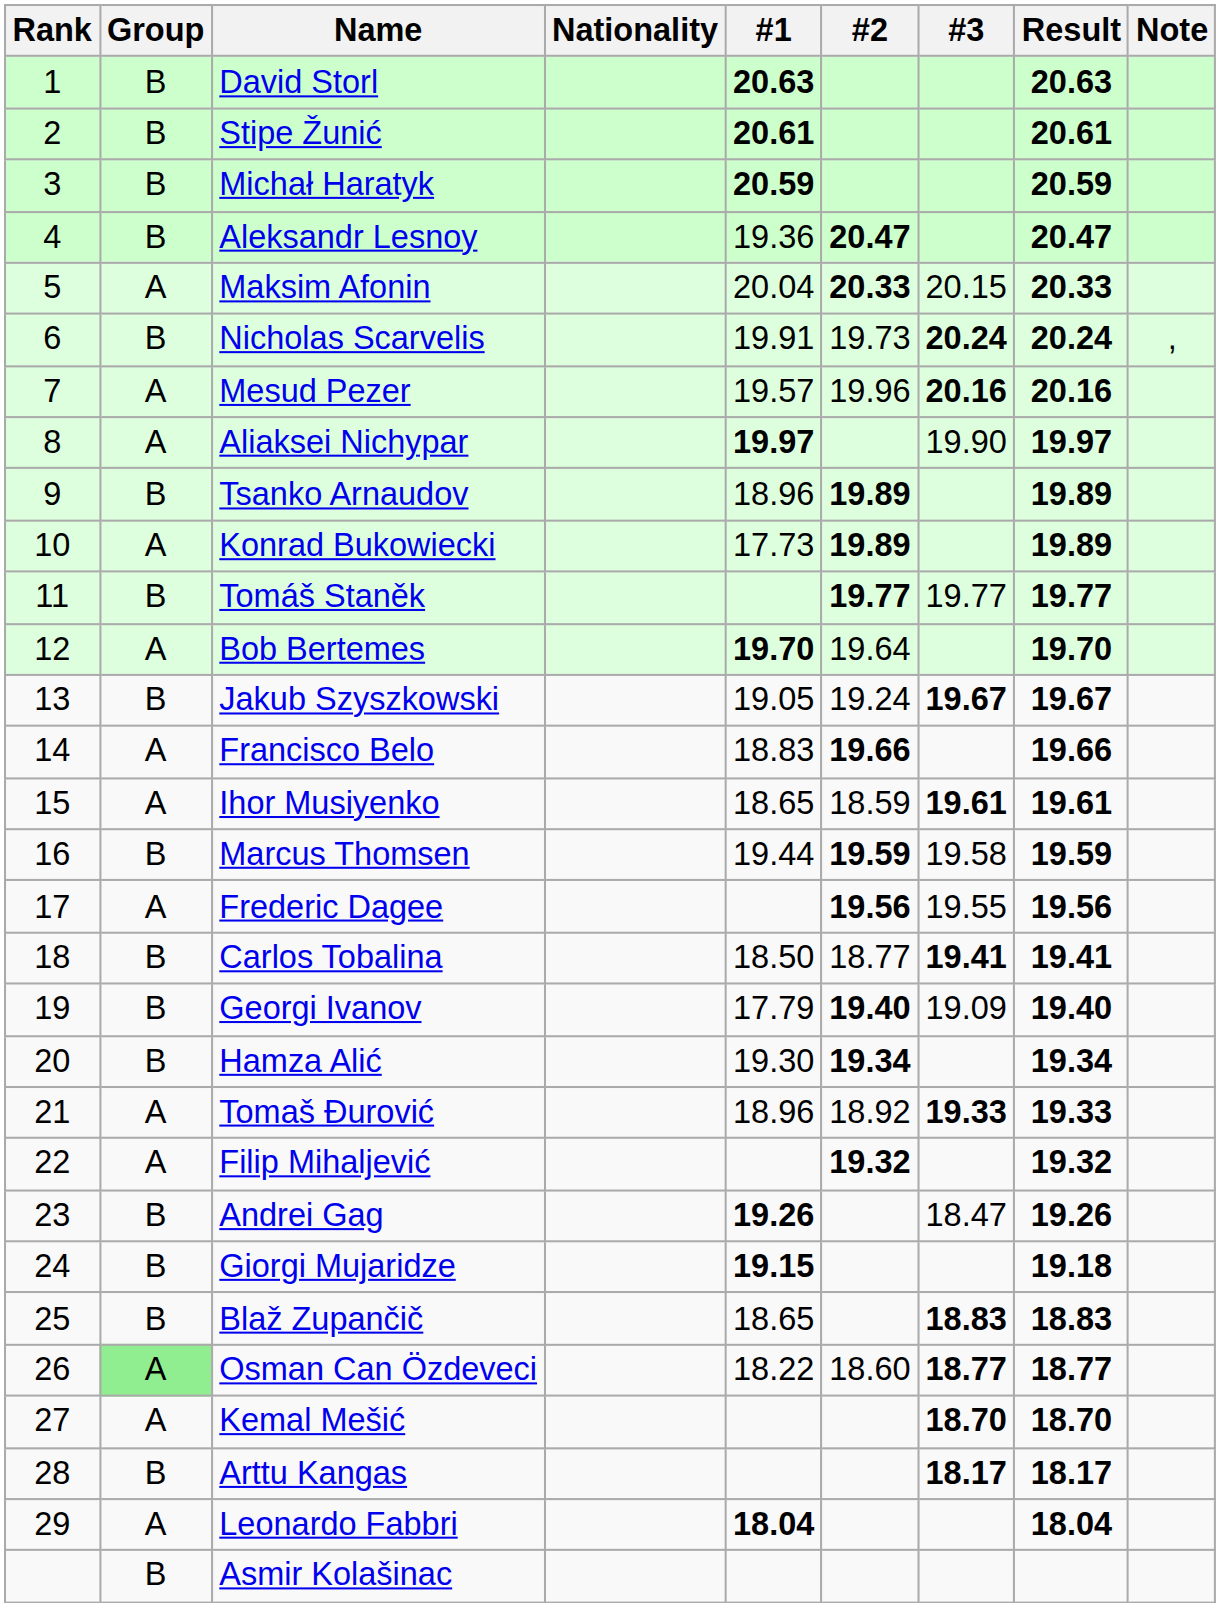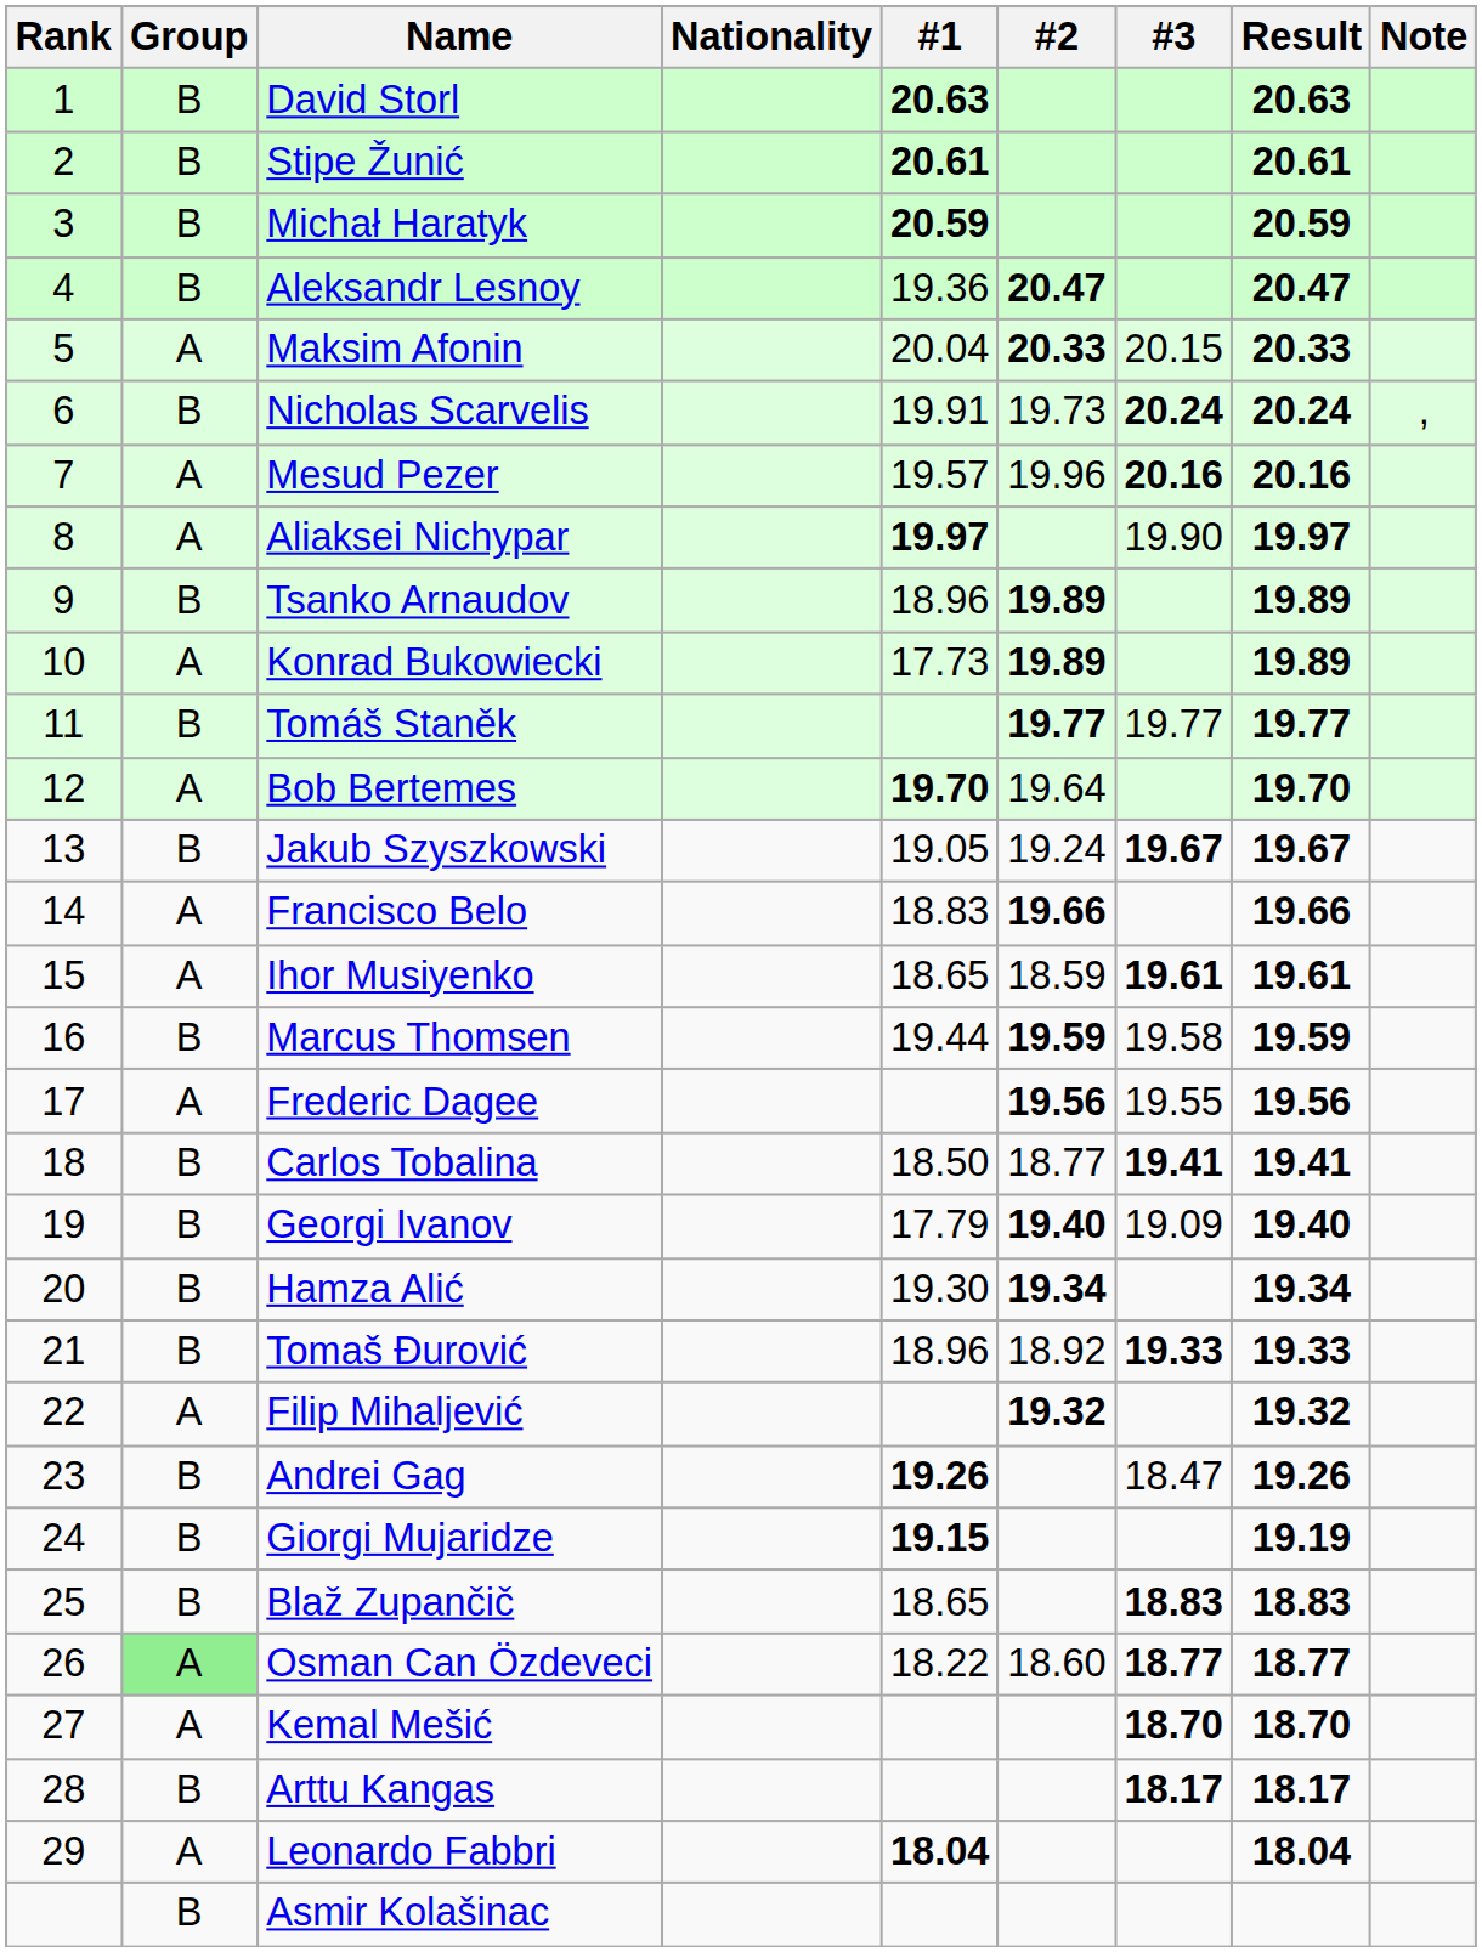 <table class="wikitable sortable" style="text-align:center">
 <tr>
 <th>Rank</th>
 <th>Group</th>
 <th>Name</th>
 <th>Nationality</th>
 <th>#1</th>
 <th>#2</th>
 <th>#3</th>
 <th>Result</th>
 <th>Note</th>
 </tr>
 <tr bgcolor=ccffcc>
 <td>1</td>
 <td>B</td>
 <td align=left><a href='#'>David Storl</a></td>
 <td align=left></td>
 <td><strong>20.63</strong></td>
 <td></td>
 <td></td>
 <td><strong>20.63</strong></td>
 <td></td>
 </tr>
 <tr bgcolor=ccffcc>
 <td>2</td>
 <td>B</td>
 <td align=left><a href='#'>Stipe Žunić</a></td>
 <td align=left></td>
 <td><strong>20.61</strong></td>
 <td></td>
 <td></td>
 <td><strong>20.61</strong></td>
 <td></td>
 </tr>
 <tr bgcolor=ccffcc>
 <td>3</td>
 <td>B</td>
 <td align=left><a href='#'>Michał Haratyk</a></td>
 <td align=left></td>
 <td><strong>20.59</strong></td>
 <td></td>
 <td></td>
 <td><strong>20.59</strong></td>
 <td></td>
 </tr>
 <tr bgcolor=ccffcc>
 <td>4</td>
 <td>B</td>
 <td align=left><a href='#'>Aleksandr Lesnoy</a></td>
 <td align=left></td>
 <td>19.36</td>
 <td><strong>20.47</strong></td>
 <td></td>
 <td><strong>20.47</strong></td>
 <td></td>
 </tr>
 <tr bgcolor=ddffdd>
 <td>5</td>
 <td>A</td>
 <td align=left><a href='#'>Maksim Afonin</a></td>
 <td align=left></td>
 <td>20.04</td>
 <td><strong>20.33</strong></td>
 <td>20.15</td>
 <td><strong>20.33</strong></td>
 <td></td>
 </tr>
 <tr bgcolor=ddffdd>
 <td>6</td>
 <td>B</td>
 <td align=left><a href='#'>Nicholas Scarvelis</a></td>
 <td align=left></td>
 <td>19.91</td>
 <td>19.73</td>
 <td><strong>20.24</strong></td>
 <td><strong>20.24</strong></td>
 <td>, </td>
 </tr>
 <tr bgcolor=ddffdd>
 <td>7</td>
 <td>A</td>
 <td align=left><a href='#'>Mesud Pezer</a></td>
 <td align=left></td>
 <td>19.57</td>
 <td>19.96</td>
 <td><strong>20.16</strong></td>
 <td><strong>20.16</strong></td>
 <td></td>
 </tr>
 <tr bgcolor=ddffdd>
 <td>8</td>
 <td>A</td>
 <td align=left><a href='#'>Aliaksei Nichypar</a></td>
 <td align=left></td>
 <td><strong>19.97</strong></td>
 <td></td>
 <td>19.90</td>
 <td><strong>19.97</strong></td>
 <td></td>
 </tr>
 <tr bgcolor=ddffdd>
 <td>9</td>
 <td>B</td>
 <td align=left><a href='#'>Tsanko Arnaudov</a></td>
 <td align=left></td>
 <td>18.96</td>
 <td><strong>19.89</strong></td>
 <td></td>
 <td><strong>19.89</strong></td>
 <td></td>
 </tr>
 <tr bgcolor=ddffdd>
 <td>10</td>
 <td>A</td>
 <td align=left><a href='#'>Konrad Bukowiecki</a></td>
 <td align=left></td>
 <td>17.73</td>
 <td><strong>19.89</strong></td>
 <td></td>
 <td><strong>19.89</strong></td>
 <td></td>
 </tr>
 <tr bgcolor=ddffdd>
 <td>11</td>
 <td>B</td>
 <td align=left><a href='#'>Tomáš Staněk</a></td>
 <td align=left></td>
 <td></td>
 <td><strong>19.77</strong></td>
 <td>19.77</td>
 <td><strong>19.77</strong></td>
 <td></td>
 </tr>
 <tr bgcolor=ddffdd>
 <td>12</td>
 <td>A</td>
 <td align=left><a href='#'>Bob Bertemes</a></td>
 <td align=left></td>
 <td><strong>19.70</strong></td>
 <td>19.64</td>
 <td></td>
 <td><strong>19.70</strong></td>
 <td></td>
 </tr>
 <tr>
 <td>13</td>
 <td>B</td>
 <td align=left><a href='#'>Jakub Szyszkowski</a></td>
 <td align=left></td>
 <td>19.05</td>
 <td>19.24</td>
 <td><strong>19.67</strong></td>
 <td><strong>19.67</strong></td>
 <td></td>
 </tr>
 <tr>
 <td>14</td>
 <td>A</td>
 <td align=left><a href='#'>Francisco Belo</a></td>
 <td align=left></td>
 <td>18.83</td>
 <td><strong>19.66</strong></td>
 <td></td>
 <td><strong>19.66</strong></td>
 <td></td>
 </tr>
 <tr>
 <td>15</td>
 <td>A</td>
 <td align=left><a href='#'>Ihor Musiyenko</a></td>
 <td align=left></td>
 <td>18.65</td>
 <td>18.59</td>
 <td><strong>19.61</strong></td>
 <td><strong>19.61</strong></td>
 <td></td>
 </tr>
 <tr>
 <td>16</td>
 <td>B</td>
 <td align=left><a href='#'>Marcus Thomsen</a></td>
 <td align=left></td>
 <td>19.44</td>
 <td><strong>19.59</strong></td>
 <td>19.58</td>
 <td><strong>19.59</strong></td>
 <td></td>
 </tr>
 <tr>
 <td>17</td>
 <td>A</td>
 <td align=left><a href='#'>Frederic Dagee</a></td>
 <td align=left></td>
 <td></td>
 <td><strong>19.56</strong></td>
 <td>19.55</td>
 <td><strong>19.56</strong></td>
 <td></td>
 </tr>
 <tr>
 <td>18</td>
 <td>B</td>
 <td align=left><a href='#'>Carlos Tobalina</a></td>
 <td align=left></td>
 <td>18.50</td>
 <td>18.77</td>
 <td><strong>19.41</strong></td>
 <td><strong>19.41</strong></td>
 <td></td>
 </tr>
 <tr>
 <td>19</td>
 <td>B</td>
 <td align=left><a href='#'>Georgi Ivanov</a></td>
 <td align=left></td>
 <td>17.79</td>
 <td><strong>19.40</strong></td>
 <td>19.09</td>
 <td><strong>19.40</strong></td>
 <td></td>
 </tr>
 <tr>
 <td>20</td>
 <td>B</td>
 <td align=left><a href='#'>Hamza Alić</a></td>
 <td align=left></td>
 <td>19.30</td>
 <td><strong>19.34</strong></td>
 <td></td>
 <td><strong>19.34</strong></td>
 <td></td>
 </tr>
 <tr>
 <td>21</td>
-<td>A</td>
+<td>B</td>
 <td align=left><a href='#'>Tomaš Đurović</a></td>
 <td align=left></td>
 <td>18.96</td>
 <td>18.92</td>
 <td><strong>19.33</strong></td>
 <td><strong>19.33</strong></td>
 <td></td>
 </tr>
 <tr>
 <td>22</td>
 <td>A</td>
 <td align=left><a href='#'>Filip Mihaljević</a></td>
 <td align=left></td>
 <td></td>
 <td><strong>19.32</strong></td>
 <td></td>
 <td><strong>19.32</strong></td>
 <td></td>
 </tr>
 <tr>
 <td>23</td>
 <td>B</td>
 <td align=left><a href='#'>Andrei Gag</a></td>
 <td align=left></td>
 <td><strong>19.26</strong></td>
 <td></td>
 <td>18.47</td>
 <td><strong>19.26</strong></td>
 <td></td>
 </tr>
 <tr>
 <td>24</td>
 <td>B</td>
 <td align=left><a href='#'>Giorgi Mujaridze</a></td>
 <td align=left></td>
 <td><strong>19.15</strong></td>
 <td></td>
 <td></td>
-<td><strong>19.18</strong></td>
+<td><strong>19.19</strong></td>
 <td></td>
 </tr>
 <tr>
 <td>25</td>
 <td>B</td>
 <td align=left><a href='#'>Blaž Zupančič</a></td>
 <td align=left></td>
 <td>18.65</td>
 <td></td>
 <td><strong>18.83</strong></td>
 <td><strong>18.83</strong></td>
 <td></td>
 </tr>
 <tr>
 <td>26</td>
 <td style="background: lightgreen;">A</td>
 <td align=left><a href='#'>Osman Can Özdeveci</a></td>
 <td align=left></td>
 <td>18.22</td>
 <td>18.60</td>
 <td><strong>18.77</strong></td>
 <td><strong>18.77</strong></td>
 <td></td>
 </tr>
 <tr>
 <td>27</td>
 <td>A</td>
 <td align=left><a href='#'>Kemal Mešić</a></td>
 <td align=left></td>
 <td></td>
 <td></td>
 <td><strong>18.70</strong></td>
 <td><strong>18.70</strong></td>
 <td></td>
 </tr>
 <tr>
 <td>28</td>
 <td>B</td>
 <td align=left><a href='#'>Arttu Kangas</a></td>
 <td align=left></td>
 <td></td>
 <td></td>
 <td><strong>18.17</strong></td>
 <td><strong>18.17</strong></td>
 <td></td>
 </tr>
 <tr>
 <td>29</td>
 <td>A</td>
 <td align=left><a href='#'>Leonardo Fabbri</a></td>
 <td align=left></td>
 <td><strong>18.04</strong></td>
 <td></td>
 <td></td>
 <td><strong>18.04</strong></td>
 <td></td>
 </tr>
 <tr>
 <td></td>
 <td>B</td>
 <td align=left><a href='#'>Asmir Kolašinac</a></td>
 <td align=left></td>
 <td></td>
 <td></td>
 <td></td>
 <td><strong></strong></td>
 <td></td>
 </tr>
 </table>
